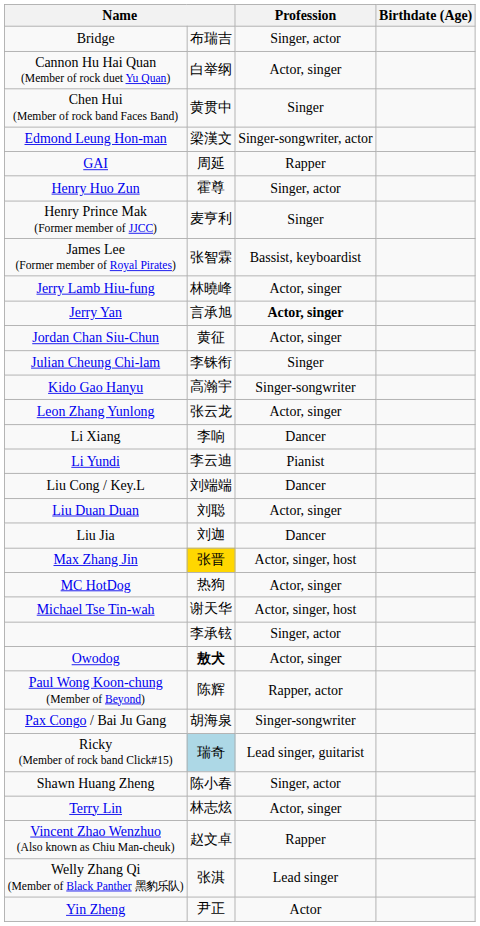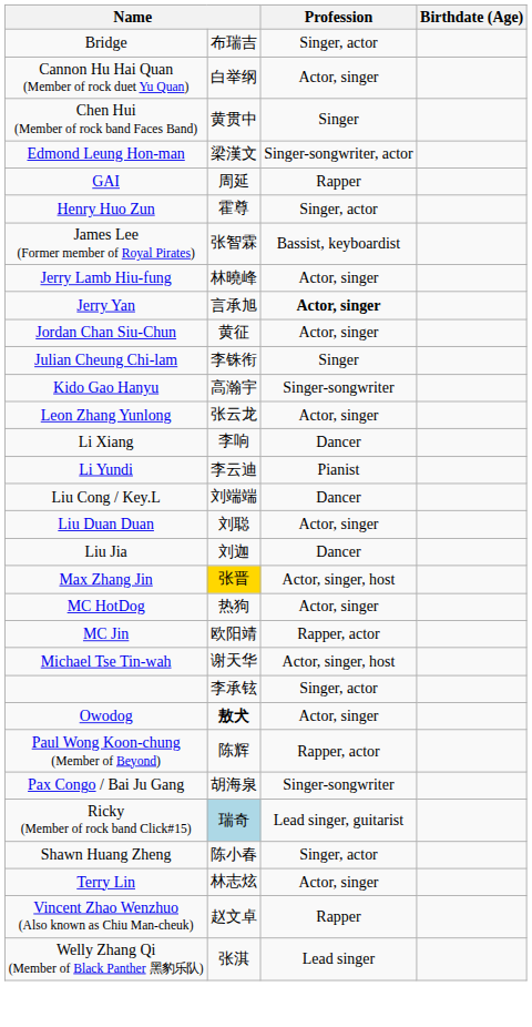 <table class="wikitable sortable collapsible" style="text-align:center">
 <tr>
 <th colspan="2">Name</th>
 <th>Profession</th>
 <th>Birthdate (Age)</th>
 </tr>
 <tr>
 <td>Bridge</td>
 <td>布瑞吉</td>
 <td>Singer, actor</td>
 <td></td>
 </tr>
 <tr>
 <td>Cannon Hu Hai Quan<br><small>(Member of rock duet <a href='#'>Yu Quan</a>)</small></td>
 <td>白举纲</td>
 <td>Actor, singer</td>
 <td></td>
 </tr>
 <tr>
 <td>Chen Hui<br><small>(Member of rock band Faces Band)</small></td>
 <td>黄贯中</td>
 <td>Singer</td>
 <td></td>
 </tr>
 <tr>
 <td><a href='#'>Edmond Leung Hon-man</a></td>
 <td>梁漢文</td>
 <td>Singer-songwriter, actor</td>
 <td></td>
 </tr>
 <tr>
 <td><a href='#'>GAI</a></td>
 <td>周延</td>
 <td>Rapper</td>
 <td></td>
 </tr>
 <tr>
 <td><a href='#'>Henry Huo Zun</a></td>
 <td>霍尊</td>
 <td>Singer, actor</td>
-<td></td>
-</tr>
-<tr>
-<td>Henry Prince Mak<br><small>(Former member of <a href='#'>JJCC</a>)</small></td>
-<td>麦亨利</td>
-<td>Singer</td>
 <td></td>
 </tr>
 <tr>
 <td>James Lee<br><small>(Former member of <a href='#'>Royal Pirates</a>)</small></td>
 <td>张智霖</td>
 <td>Bassist, keyboardist</td>
 <td></td>
 </tr>
 <tr>
 <td><a href='#'>Jerry Lamb Hiu-fung</a></td>
 <td>林曉峰</td>
 <td>Actor, singer</td>
 <td></td>
 </tr>
 <tr>
 <td><a href='#'>Jerry Yan</a></td>
 <td>言承旭</td>
 <td><strong>Actor, singer</strong></td>
 <td></td>
 </tr>
 <tr>
 <td><a href='#'>Jordan Chan Siu-Chun</a></td>
 <td>黄征</td>
 <td>Actor, singer</td>
 <td></td>
 </tr>
 <tr>
 <td><a href='#'>Julian Cheung Chi-lam</a></td>
 <td>李铢衔</td>
 <td>Singer</td>
 <td></td>
 </tr>
 <tr>
 <td><a href='#'>Kido Gao Hanyu</a></td>
 <td>高瀚宇</td>
 <td>Singer-songwriter</td>
 <td></td>
 </tr>
 <tr>
 <td><a href='#'>Leon Zhang Yunlong</a></td>
 <td>张云龙</td>
 <td>Actor, singer</td>
 <td></td>
 </tr>
 <tr>
 <td>Li Xiang</td>
 <td>李响</td>
 <td>Dancer</td>
 <td></td>
 </tr>
 <tr>
 <td><a href='#'>Li Yundi</a></td>
 <td>李云迪</td>
 <td>Pianist</td>
 <td></td>
 </tr>
 <tr>
 <td>Liu Cong / Key.L</td>
 <td>刘端端</td>
 <td>Dancer</td>
 <td></td>
 </tr>
 <tr>
 <td><a href='#'>Liu Duan Duan</a></td>
 <td>刘聪</td>
 <td>Actor, singer</td>
 <td></td>
 </tr>
 <tr>
 <td>Liu Jia</td>
 <td>刘迦</td>
 <td>Dancer</td>
 <td></td>
 </tr>
 <tr>
 <td><a href='#'>Max Zhang Jin</a></td>
 <td style="background: gold;">张晋</td>
 <td>Actor, singer, host</td>
 <td></td>
 </tr>
 <tr>
 <td><a href='#'>MC HotDog</a></td>
 <td>热狗</td>
 <td>Actor, singer</td>
 <td></td>
 </tr>
 <tr>
+<td><a href='#'>MC Jin</a></td>
+<td>欧阳靖</td>
+<td>Rapper, actor</td>
+<td></td>
+</tr>
+<tr>
 <td><a href='#'>Michael Tse Tin-wah</a></td>
 <td>谢天华</td>
 <td>Actor, singer, host</td>
 <td></td>
 </tr>
 <tr>
 <td></td>
 <td>李承铉</td>
 <td>Singer, actor</td>
 <td></td>
 </tr>
 <tr>
 <td><a href='#'>Owodog</a></td>
 <td><strong>敖犬</strong></td>
 <td>Actor, singer</td>
 <td></td>
 </tr>
 <tr>
 <td><a href='#'>Paul Wong Koon-chung</a><br><small>(Member of <a href='#'>Beyond</a>)</small></td>
 <td>陈辉</td>
 <td>Rapper, actor</td>
 <td></td>
 </tr>
 <tr>
 <td><a href='#'>Pax Congo</a> / Bai Ju Gang</td>
 <td>胡海泉</td>
 <td>Singer-songwriter</td>
 <td></td>
 </tr>
 <tr>
 <td>Ricky<br><small>(Member of rock band Click#15)</small></td>
 <td style="background: lightblue;">瑞奇</td>
 <td>Lead singer, guitarist</td>
 <td></td>
 </tr>
 <tr>
 <td>Shawn Huang Zheng</td>
 <td>陈小春</td>
 <td>Singer, actor</td>
 <td></td>
 </tr>
 <tr>
 <td><a href='#'>Terry Lin</a></td>
 <td>林志炫</td>
 <td>Actor, singer</td>
 <td></td>
 </tr>
 <tr>
 <td><a href='#'>Vincent Zhao Wenzhuo</a><br><small>(Also known as Chiu Man-cheuk)</small></td>
 <td>赵文卓</td>
 <td>Rapper</td>
 <td></td>
 </tr>
 <tr>
 <td>Welly Zhang Qi<br><small>(Member of <a href='#'>Black Panther</a> 黑豹乐队)</small></td>
 <td>张淇</td>
 <td>Lead singer</td>
 <td></td>
 </tr>
-<tr>
-<td><a href='#'>Yin Zheng</a></td>
-<td>尹正</td>
-<td>Actor</td>
-<td></td>
-</tr>
 </table>
